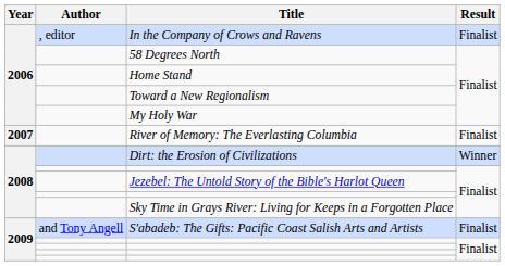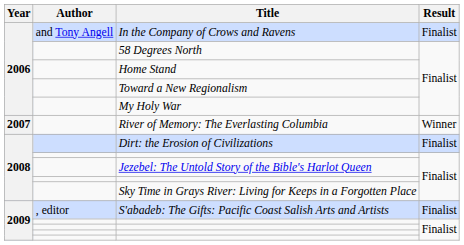 <table class="wikitable sortable mw-collapsible">
 <tr>
 <th>Year</th>
 <th>Author</th>
 <th>Title</th>
 <th>Result</th>
 </tr>
 <tr style="background:#cddeff">
 <th rowspan="5">2006</th>
-<td>, editor</td>
+<td> and <a href='#'>Tony Angell</a></td>
 <td><em>In the Company of Crows and Ravens</em></td>
 <td>Finalist</td>
 </tr>
 <tr>
 <td></td>
 <td><em>58 Degrees North</em></td>
 <td rowspan="4">Finalist</td>
 </tr>
 <tr>
 <td></td>
 <td><em>Home Stand</em></td>
 </tr>
 <tr>
 <td></td>
 <td><em>Toward a New Regionalism</em></td>
 </tr>
 <tr>
 <td></td>
 <td><em>My Holy War</em></td>
 </tr>
 <tr>
 <th>2007</th>
 <td></td>
 <td><em>River of Memory: The Everlasting Columbia</em></td>
-<td>Finalist</td>
+<td>Winner</td>
 </tr>
 <tr style="background:#cddeff">
 <th rowspan="5">2008</th>
 <td></td>
 <td><em>Dirt: the Erosion of Civilizations</em></td>
-<td>Winner</td>
+<td>Finalist</td>
 </tr>
 <tr>
 <td></td>
 <td><em></em></td>
 <td rowspan="4">Finalist</td>
 </tr>
 <tr>
 <td></td>
 <td><em><a href='#'>Jezebel: The Untold Story of the Bible's Harlot Queen</a></em></td>
 </tr>
 <tr>
 <td></td>
 <td><em></em></td>
 </tr>
 <tr>
 <td></td>
 <td><em>Sky Time in Grays River: Living for Keeps in a Forgotten Place</em></td>
 </tr>
 <tr style="background:#cddeff">
 <th rowspan="5">2009</th>
-<td> and <a href='#'>Tony Angell</a></td>
+<td>, editor</td>
 <td><em>S'abadeb: The Gifts: Pacific Coast Salish Arts and Artists</em></td>
 <td>Finalist</td>
 </tr>
 <tr>
 <td></td>
 <td><em></em></td>
 <td rowspan="4">Finalist</td>
 </tr>
 <tr>
 <td></td>
 <td><em></em></td>
 </tr>
 <tr>
 <td></td>
 <td><em></em></td>
 </tr>
 <tr>
 <td></td>
 <td><em></em></td>
 </tr>
 </table>
